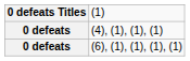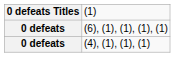 <table class=wikitable style="border:1px solid #AAAAAA">
 <tr>
 <th>0 defeats Titles</th>
 <td> (1)</td>
 </tr>
 <tr>
+<th>0 defeats </th>
+<td> (6),  (1),  (1),  (1),  (1)</td>
+</tr>
+<tr>
 <th>0 defeats  </th>
 <td> (4),  (1),  (1),  (1)</td>
 </tr>
-<tr>
-<th>0 defeats </th>
-<td> (6),  (1),  (1),  (1),  (1)</td>
-</tr>
 </table>
